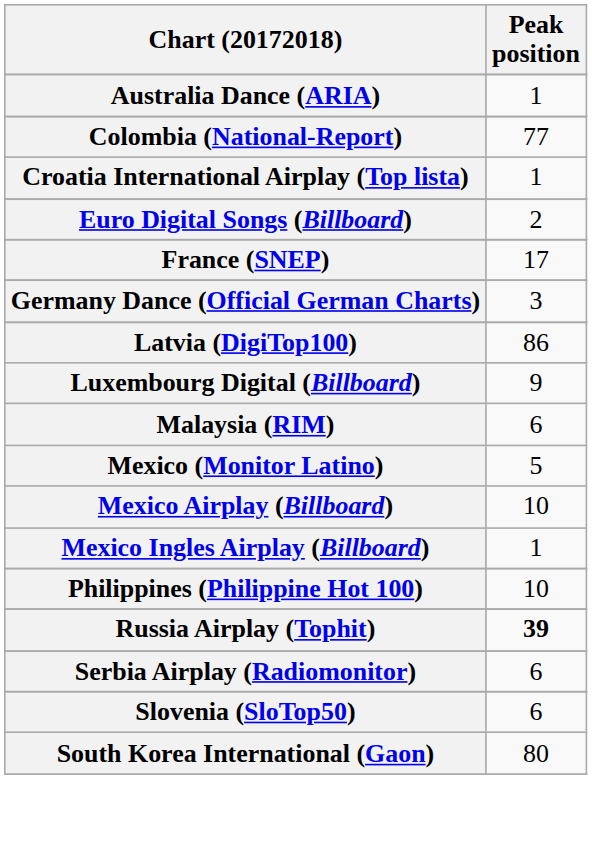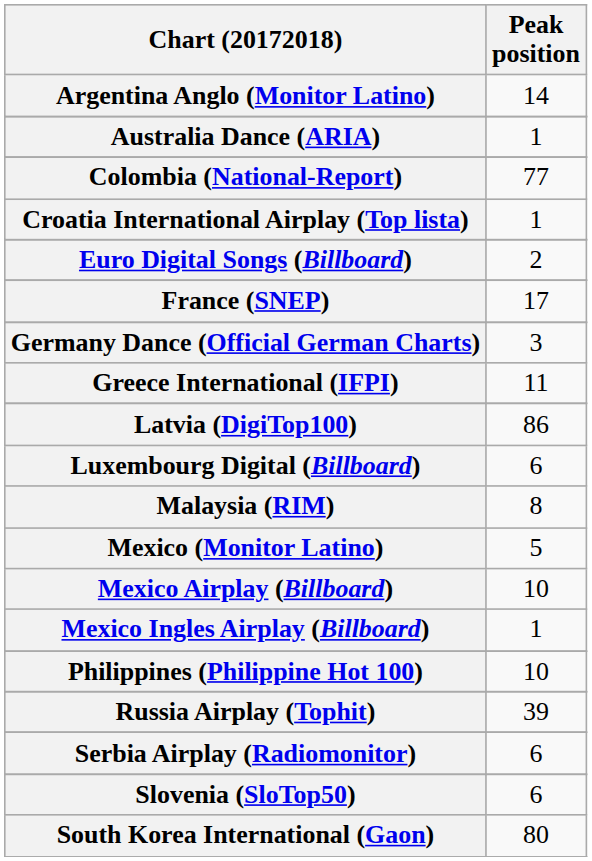 <table class="wikitable sortable plainrowheaders" style="text-align:center">
 <tr>
 <th scope="col">Chart (20172018)</th>
 <th scope="col">Peak<br> position</th>
+</tr>
+<tr>
+<th scope="row">Argentina Anglo (<a href='#'>Monitor Latino</a>)</th>
+<td>14</td>
 </tr>
 <tr>
 </tr>
 <tr>
 <th scope="row">Australia Dance (<a href='#'>ARIA</a>)</th>
 <td>1</td>
 </tr>
 <tr>
 </tr>
 <tr>
 </tr>
 <tr>
 </tr>
 <tr>
 </tr>
 <tr>
 </tr>
 <tr>
 </tr>
 <tr>
 <th scope="row">Colombia (<a href='#'>National-Report</a>)</th>
 <td>77</td>
 </tr>
 <tr>
 <th scope="row">Croatia International Airplay (<a href='#'>Top lista</a>)</th>
 <td>1</td>
 </tr>
 <tr>
 </tr>
 <tr>
 </tr>
 <tr>
 </tr>
 <tr>
 </tr>
 <tr>
 <th scope="row"><a href='#'>Euro Digital Songs</a> (<em><a href='#'>Billboard</a></em>)</th>
 <td>2</td>
 </tr>
 <tr>
 </tr>
 <tr>
 <th scope="row">France (<a href='#'>SNEP</a>)</th>
 <td>17</td>
 </tr>
 <tr>
 </tr>
 <tr>
 <th scope="row">Germany Dance (<a href='#'>Official German Charts</a>)</th>
 <td>3</td>
 </tr>
 <tr>
+<th scope="row">Greece International (<a href='#'>IFPI</a>)</th>
+<td>11</td>
+</tr>
+<tr>
 </tr>
 <tr>
 </tr>
 <tr>
 </tr>
 <tr>
 </tr>
 <tr>
 </tr>
 <tr>
 </tr>
 <tr>
 </tr>
 <tr>
 </tr>
 <tr>
 <th scope="row">Latvia (<a href='#'>DigiTop100</a>)</th>
 <td>86</td>
 </tr>
 <tr>
 <th scope="row">Luxembourg Digital (<em><a href='#'>Billboard</a></em>)</th>
-<td>9</td>
+<td>6</td>
 </tr>
 <tr>
 <th scope="row">Malaysia (<a href='#'>RIM</a>)</th>
-<td>6</td>
+<td>8</td>
 </tr>
 <tr>
 <th scope="row">Mexico (<a href='#'>Monitor Latino</a>)</th>
 <td>5</td>
 </tr>
 <tr>
 <th scope="row"><a href='#'>Mexico Airplay</a> (<em><a href='#'>Billboard</a></em>)</th>
 <td>10</td>
 </tr>
 <tr>
 <th scope="row"><a href='#'>Mexico Ingles Airplay</a> (<em><a href='#'>Billboard</a></em>)</th>
 <td>1</td>
 </tr>
 <tr>
 </tr>
 <tr>
 </tr>
 <tr>
 </tr>
 <tr>
 </tr>
 <tr>
 <th scope="row">Philippines (<a href='#'>Philippine Hot 100</a>)</th>
 <td>10</td>
 </tr>
 <tr>
 </tr>
 <tr>
 </tr>
 <tr>
 </tr>
 <tr>
 <th scope="row">Russia Airplay (<a href='#'>Tophit</a>)</th>
-<td><strong>39</strong></td>
+<td>39</td>
 </tr>
 <tr>
 </tr>
 <tr>
 <th scope="row">Serbia Airplay (<a href='#'>Radiomonitor</a>)</th>
 <td>6</td>
 </tr>
 <tr>
 </tr>
 <tr>
 </tr>
 <tr>
 <th scope="row">Slovenia (<a href='#'>SloTop50</a>)</th>
 <td>6</td>
 </tr>
 <tr>
 <th scope="row">South Korea International (<a href='#'>Gaon</a>)</th>
 <td>80</td>
 </tr>
 <tr>
 </tr>
 <tr>
 </tr>
 <tr>
 </tr>
 <tr>
 </tr>
 <tr>
 </tr>
 <tr>
 </tr>
 <tr>
 </tr>
 <tr>
 </tr>
 </table>
